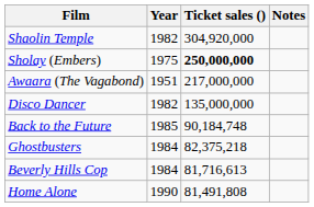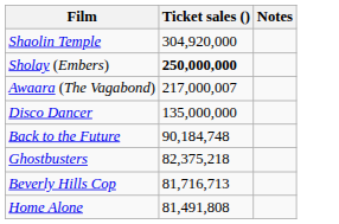 <table class="wikitable sortable">
 <tr>
 <th>Film</th>
-<th>Year</th>
 <th>Ticket sales ()</th>
 <th class=unsortable>Notes</th>
 </tr>
 <tr>
 <td><em><a href='#'>Shaolin Temple</a></em></td>
-<td>1982</td>
 <td>304,920,000</td>
 <td></td>
 </tr>
 <tr>
 <td><em><a href='#'>Sholay</a></em> (<em>Embers</em>)</td>
-<td>1975</td>
 <td><strong>250,000,000</strong></td>
 <td></td>
 </tr>
 <tr>
 <td><em><a href='#'>Awaara</a></em> (<em>The Vagabond</em>)</td>
-<td>1951</td>
-<td>217,000,000</td>
+<td>217,000,007</td>
 <td></td>
 </tr>
 <tr>
 <td><em><a href='#'>Disco Dancer</a></em></td>
-<td>1982</td>
 <td>135,000,000</td>
 <td></td>
 </tr>
 <tr>
 <td><em><a href='#'>Back to the Future</a></em></td>
-<td>1985</td>
 <td>90,184,748</td>
 <td></td>
 </tr>
 <tr>
 <td><em><a href='#'>Ghostbusters</a></em></td>
-<td>1984</td>
 <td>82,375,218</td>
 <td></td>
 </tr>
 <tr>
 <td><em><a href='#'>Beverly Hills Cop</a></em></td>
-<td>1984</td>
-<td>81,716,613</td>
+<td>81,716,713</td>
 <td></td>
 </tr>
 <tr>
 <td><em><a href='#'>Home Alone</a></em></td>
-<td>1990</td>
 <td>81,491,808</td>
 <td></td>
 </tr>
 </table>
